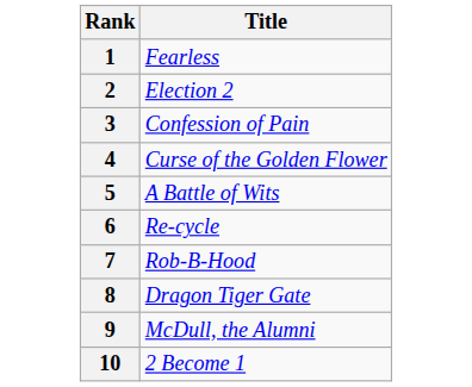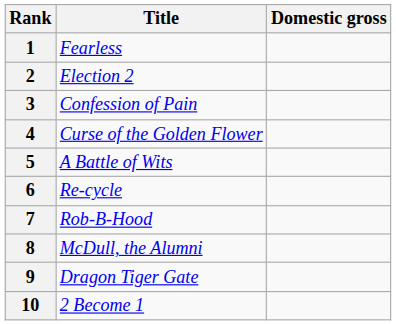 <table class="wikitable sortable" style="margin:auto; margin:auto;">
 <tr>
 <th>Rank</th>
 <th>Title</th>
+<th>Domestic gross</th>
 </tr>
 <tr>
 <th style="text-align:center;">1</th>
 <td><em><a href='#'>Fearless</a></em></td>
+<td></td>
 </tr>
 <tr>
 <th style="text-align:center;">2</th>
 <td><em><a href='#'>Election 2</a></em></td>
+<td></td>
 </tr>
 <tr>
 <th style="text-align:center;">3</th>
 <td><em><a href='#'>Confession of Pain</a></em></td>
+<td></td>
 </tr>
 <tr>
 <th style="text-align:center;">4</th>
 <td><em><a href='#'>Curse of the Golden Flower</a></em></td>
+<td></td>
 </tr>
 <tr>
 <th style="text-align:center;">5</th>
 <td><em><a href='#'>A Battle of Wits</a></em></td>
+<td></td>
 </tr>
 <tr>
 <th style="text-align:center;">6</th>
 <td><em><a href='#'>Re-cycle</a></em></td>
+<td></td>
 </tr>
 <tr>
 <th style="text-align:center;">7</th>
 <td><em><a href='#'>Rob-B-Hood</a></em></td>
+<td></td>
 </tr>
 <tr>
 <th style="text-align:center;">8</th>
-<td><em><a href='#'>Dragon Tiger Gate</a></em></td>
+<td><em><a href='#'>McDull, the Alumni</a></em></td>
+<td></td>
 </tr>
 <tr>
 <th style="text-align:center;">9</th>
-<td><em><a href='#'>McDull, the Alumni</a></em></td>
+<td><em><a href='#'>Dragon Tiger Gate</a></em></td>
+<td></td>
 </tr>
 <tr>
 <th style="text-align:center;">10</th>
 <td><em><a href='#'>2 Become 1</a></em></td>
+<td></td>
 </tr>
 </table>
